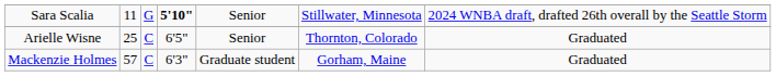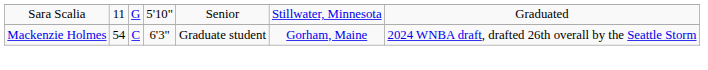 <table class="wikitable sortable" style="text-align: center">
 <tr align=center>
 </tr>
 <tr>
 <td sortname>Sara Scalia</td>
 <td>11</td>
 <td><a href='#'>G</a></td>
-<td><strong>5'10"</strong></td>
+<td>5'10"</td>
 <td>Senior</td>
 <td><a href='#'>Stillwater, Minnesota</a></td>
-<td><a href='#'>2024 WNBA draft</a>, drafted 26th overall by the <a href='#'>Seattle Storm</a></td>
+<td>Graduated</td>
 </tr>
 <tr>
 </tr>
 <tr>
-<td sortname>Arielle Wisne</td>
-<td>25</td>
-<td><a href='#'>C</a></td>
-<td>6'5"</td>
-<td>Senior</td>
-<td><a href='#'>Thornton, Colorado</a></td>
-<td>Graduated</td>
-</tr>
-<tr>
 <td sortname><a href='#'>Mackenzie Holmes</a></td>
-<td>57</td>
+<td>54</td>
 <td><a href='#'>C</a></td>
 <td>6'3"</td>
 <td>Graduate student</td>
 <td><a href='#'>Gorham, Maine</a></td>
-<td>Graduated</td>
+<td><a href='#'>2024 WNBA draft</a>, drafted 26th overall by the <a href='#'>Seattle Storm</a></td>
 </tr>
 </table>
